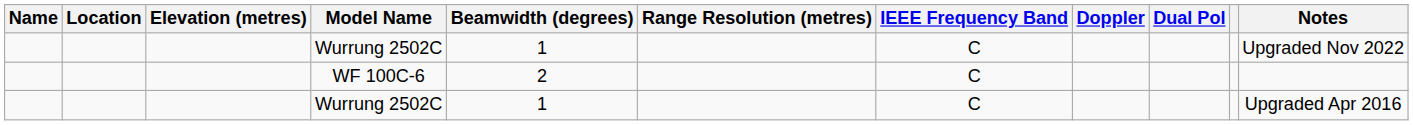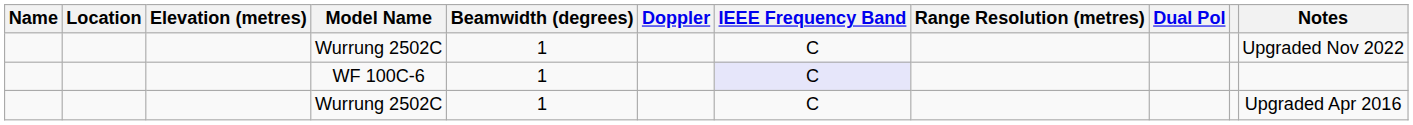 <table class="wikitable sortable" style="text-align:center">
 <tr>
 <th>Name</th>
 <th>Location</th>
 <th>Elevation (metres)</th>
 <th>Model Name</th>
 <th>Beamwidth (degrees)</th>
+<th><a href='#'>Doppler</a></th>
+<th><a href='#'>IEEE Frequency Band</a></th>
 <th>Range Resolution (metres)</th>
-<th><a href='#'>IEEE Frequency Band</a></th>
-<th><a href='#'>Doppler</a></th>
 <th><a href='#'>Dual Pol</a></th>
 <th></th>
 <th>Notes</th>
 </tr>
 <tr>
 <td></td>
 <td></td>
 <td></td>
 <td>Wurrung 2502C</td>
 <td>1</td>
 <td></td>
 <td>C</td>
 <td></td>
 <td></td>
 <td></td>
 <td>Upgraded Nov 2022</td>
 </tr>
 <tr>
 <td></td>
 <td></td>
 <td></td>
 <td>WF 100C-6</td>
-<td>2</td>
+<td>1</td>
 <td></td>
-<td>C</td>
+<td style="background: lavender;">C</td>
 <td></td>
 <td></td>
 <td></td>
 <td></td>
 </tr>
 <tr>
 <td></td>
 <td></td>
 <td></td>
 <td>Wurrung 2502C</td>
 <td>1</td>
 <td></td>
 <td>C</td>
 <td></td>
 <td></td>
 <td></td>
 <td>Upgraded Apr 2016</td>
 </tr>
 </table>
